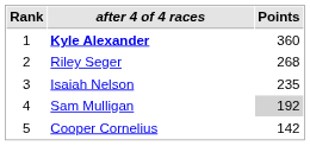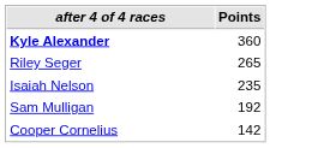 <table cellspacing="1" cellpadding="3" style="border:1px solid #aaa; font-size:86%;">
 <tr style="background:#e4e4e4;">
-<th style="border-bottom:1px solid #aaa; width:10px;">Rank</th>
 <th style="border-bottom:1px solid #aaa; width:200px; white-space:nowrap;"><em>after 4 of 4 races</em></th>
 <th style="border-bottom:1px solid #aaa; width:20px;">Points</th>
 </tr>
 <tr>
-<td style="text-align:center;">1</td>
 <td> <strong><a href='#'>Kyle Alexander</a></strong></td>
 <td align="right">360</td>
 </tr>
 <tr>
-<td style="text-align:center;">2</td>
 <td> <a href='#'>Riley Seger</a></td>
-<td align="right">268</td>
+<td align="right">265</td>
 </tr>
 <tr>
-<td style="text-align:center;">3</td>
 <td> <a href='#'>Isaiah Nelson</a></td>
 <td align="right">235</td>
 </tr>
 <tr>
-<td style="text-align:center;">4</td>
 <td> <a href='#'>Sam Mulligan</a></td>
-<td align="right" style="background: lightgrey;">192</td>
+<td align="right">192</td>
 </tr>
 <tr>
-<td style="text-align:center;">5</td>
 <td> <a href='#'>Cooper Cornelius</a></td>
 <td align="right">142</td>
 </tr>
 </table>
